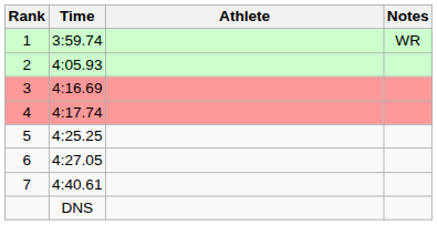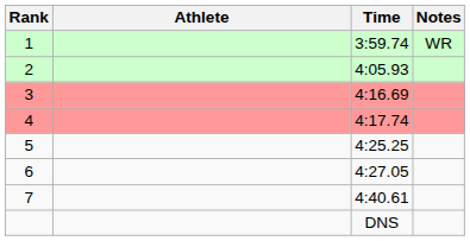 <table class="wikitable" style="text-align:center">
 <tr>
 <th>Rank</th>
+<th Style="width:18em">Athlete</th>
 <th>Time</th>
-<th Style="width:18em">Athlete</th>
 <th>Notes</th>
 </tr>
 <tr style="background:#cfc">
 <td>1</td>
+<td style="text-align:left"></td>
 <td>3:59.74</td>
-<td style="text-align:left"></td>
 <td>WR</td>
 </tr>
 <tr style="background:#cfc">
 <td>2</td>
+<td style="text-align:left"></td>
 <td>4:05.93</td>
-<td style="text-align:left"></td>
 <td></td>
 </tr>
 <tr style="background:#f99">
 <td>3</td>
+<td style="text-align:left"></td>
 <td>4:16.69</td>
-<td style="text-align:left"></td>
 <td></td>
 </tr>
 <tr style="background:#f99">
 <td>4</td>
+<td style="text-align:left"></td>
 <td>4:17.74</td>
-<td style="text-align:left"></td>
 <td></td>
 </tr>
 <tr>
 <td>5</td>
+<td style="text-align:left"></td>
 <td>4:25.25</td>
-<td style="text-align:left"></td>
 <td></td>
 </tr>
 <tr>
 <td>6</td>
+<td style="text-align:left"></td>
 <td>4:27.05</td>
-<td style="text-align:left"></td>
 <td></td>
 </tr>
 <tr>
 <td>7</td>
+<td style="text-align:left"></td>
 <td>4:40.61</td>
-<td style="text-align:left"></td>
 <td></td>
 </tr>
 <tr>
 <td></td>
+<td style="text-align:left"></td>
 <td>DNS</td>
-<td style="text-align:left"></td>
 <td></td>
 </tr>
 </table>
